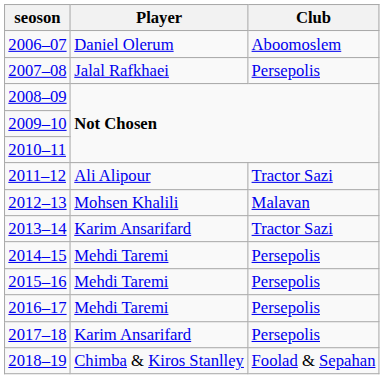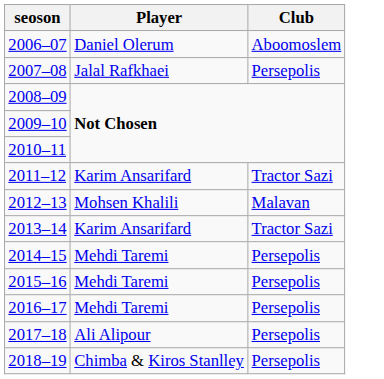 <table class="wikitable">
 <tr>
 <th>seoson</th>
 <th>Player</th>
 <th>Club</th>
 </tr>
 <tr>
 <td><a href='#'>2006–07</a></td>
 <td> <a href='#'>Daniel Olerum</a></td>
 <td><a href='#'>Aboomoslem</a></td>
 </tr>
 <tr>
 <td><a href='#'>2007–08</a></td>
 <td> <a href='#'>Jalal Rafkhaei</a></td>
 <td><a href='#'>Persepolis</a></td>
 </tr>
 <tr>
 <td><a href='#'>2008–09</a></td>
 <td colspan="2" rowspan="3"><strong>Not Chosen</strong></td>
 </tr>
 <tr>
 <td><a href='#'>2009–10</a></td>
 </tr>
 <tr>
 <td><a href='#'>2010–11</a></td>
 </tr>
 <tr>
 <td><a href='#'>2011–12</a></td>
-<td> <a href='#'>Ali Alipour</a></td>
+<td> <a href='#'>Karim Ansarifard</a></td>
 <td><a href='#'>Tractor Sazi</a></td>
 </tr>
 <tr>
 <td><a href='#'>2012–13</a></td>
 <td> <a href='#'>Mohsen Khalili</a></td>
 <td><a href='#'>Malavan</a></td>
 </tr>
 <tr>
 <td><a href='#'>2013–14</a></td>
 <td> <a href='#'>Karim Ansarifard</a></td>
 <td><a href='#'>Tractor Sazi</a></td>
 </tr>
 <tr>
 <td><a href='#'>2014–15</a></td>
 <td> <a href='#'>Mehdi Taremi</a></td>
 <td><a href='#'>Persepolis</a></td>
 </tr>
 <tr>
 <td><a href='#'>2015–16</a></td>
 <td> <a href='#'>Mehdi Taremi</a></td>
 <td><a href='#'>Persepolis</a></td>
 </tr>
 <tr>
 <td><a href='#'>2016–17</a></td>
 <td> <a href='#'>Mehdi Taremi</a></td>
 <td><a href='#'>Persepolis</a></td>
 </tr>
 <tr>
 <td><a href='#'>2017–18</a></td>
-<td> <a href='#'>Karim Ansarifard</a></td>
+<td> <a href='#'>Ali Alipour</a></td>
 <td><a href='#'>Persepolis</a></td>
 </tr>
 <tr>
 <td><a href='#'>2018–19</a></td>
 <td> <a href='#'>Chimba</a> &  <a href='#'>Kiros Stanlley</a></td>
-<td><a href='#'>Foolad</a> & <a href='#'>Sepahan</a></td>
+<td><a href='#'>Persepolis</a></td>
 </tr>
 </table>
